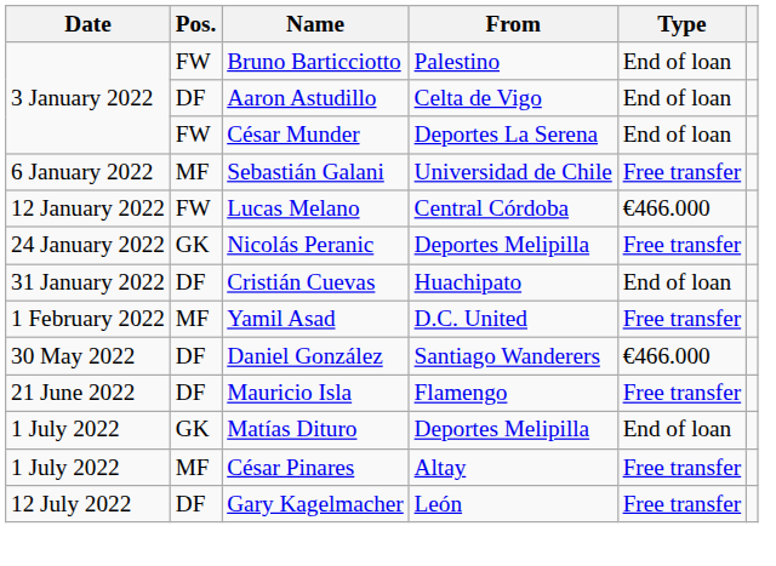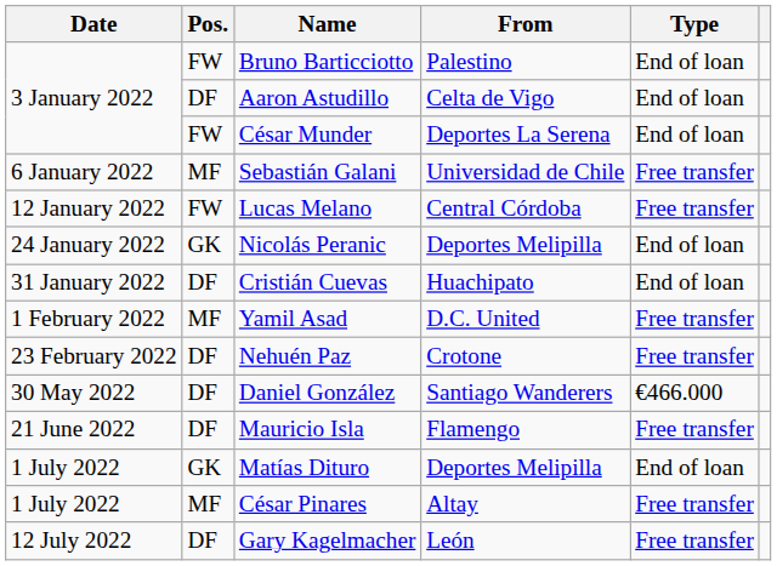 <table class="wikitable">
 <tr>
 <th>Date</th>
 <th>Pos.</th>
 <th>Name</th>
 <th>From</th>
 <th>Type</th>
 <th></th>
 </tr>
 <tr>
 <td rowspan="3">3 January 2022</td>
 <td>FW</td>
 <td> <a href='#'>Bruno Barticciotto</a></td>
 <td><a href='#'>Palestino</a></td>
 <td>End of loan</td>
 <td></td>
 </tr>
 <tr>
 <td>DF</td>
 <td> <a href='#'>Aaron Astudillo</a></td>
 <td> <a href='#'>Celta de Vigo</a></td>
 <td>End of loan</td>
 <td></td>
 </tr>
 <tr>
 <td>FW</td>
 <td> <a href='#'>César Munder</a></td>
 <td><a href='#'>Deportes La Serena</a></td>
 <td>End of loan</td>
 <td></td>
 </tr>
 <tr>
 <td>6 January 2022</td>
 <td>MF</td>
 <td> <a href='#'>Sebastián Galani</a></td>
 <td><a href='#'>Universidad de Chile</a></td>
 <td><a href='#'>Free transfer</a></td>
 <td></td>
 </tr>
 <tr>
 <td>12 January 2022</td>
 <td>FW</td>
 <td> <a href='#'>Lucas Melano</a></td>
 <td> <a href='#'>Central Córdoba</a></td>
-<td>€466.000</td>
+<td><a href='#'>Free transfer</a></td>
 <td></td>
 </tr>
 <tr>
 <td>24 January 2022</td>
 <td>GK</td>
 <td> <a href='#'>Nicolás Peranic</a></td>
 <td><a href='#'>Deportes Melipilla</a></td>
-<td><a href='#'>Free transfer</a></td>
+<td>End of loan</td>
 <td></td>
 </tr>
 <tr>
 <td>31 January 2022</td>
 <td>DF</td>
 <td> <a href='#'>Cristián Cuevas</a></td>
 <td><a href='#'>Huachipato</a></td>
 <td>End of loan</td>
 <td></td>
 </tr>
 <tr>
 <td>1 February 2022</td>
 <td>MF</td>
 <td> <a href='#'>Yamil Asad</a></td>
 <td> <a href='#'>D.C. United</a></td>
+<td><a href='#'>Free transfer</a></td>
+<td></td>
+</tr>
+<tr>
+<td>23 February 2022</td>
+<td>DF</td>
+<td> <a href='#'>Nehuén Paz</a></td>
+<td> <a href='#'>Crotone</a></td>
 <td><a href='#'>Free transfer</a></td>
 <td></td>
 </tr>
 <tr>
 <td>30 May 2022</td>
 <td>DF</td>
 <td> <a href='#'>Daniel González</a></td>
 <td><a href='#'>Santiago Wanderers</a></td>
 <td>€466.000</td>
 <td></td>
 </tr>
 <tr>
 <td>21 June 2022</td>
 <td>DF</td>
 <td> <a href='#'>Mauricio Isla</a></td>
 <td> <a href='#'>Flamengo</a></td>
 <td><a href='#'>Free transfer</a></td>
 <td></td>
 </tr>
 <tr>
 <td>1 July 2022</td>
 <td>GK</td>
 <td> <a href='#'>Matías Dituro</a></td>
 <td><a href='#'>Deportes Melipilla</a></td>
 <td>End of loan</td>
 <td></td>
 </tr>
 <tr>
 <td>1 July 2022</td>
 <td>MF</td>
 <td> <a href='#'>César Pinares</a></td>
 <td> <a href='#'>Altay</a></td>
 <td><a href='#'>Free transfer</a></td>
 <td></td>
 </tr>
 <tr>
 <td>12 July 2022</td>
 <td>DF</td>
 <td> <a href='#'>Gary Kagelmacher</a></td>
 <td> <a href='#'>León</a></td>
 <td><a href='#'>Free transfer</a></td>
 <td></td>
 </tr>
 </table>
